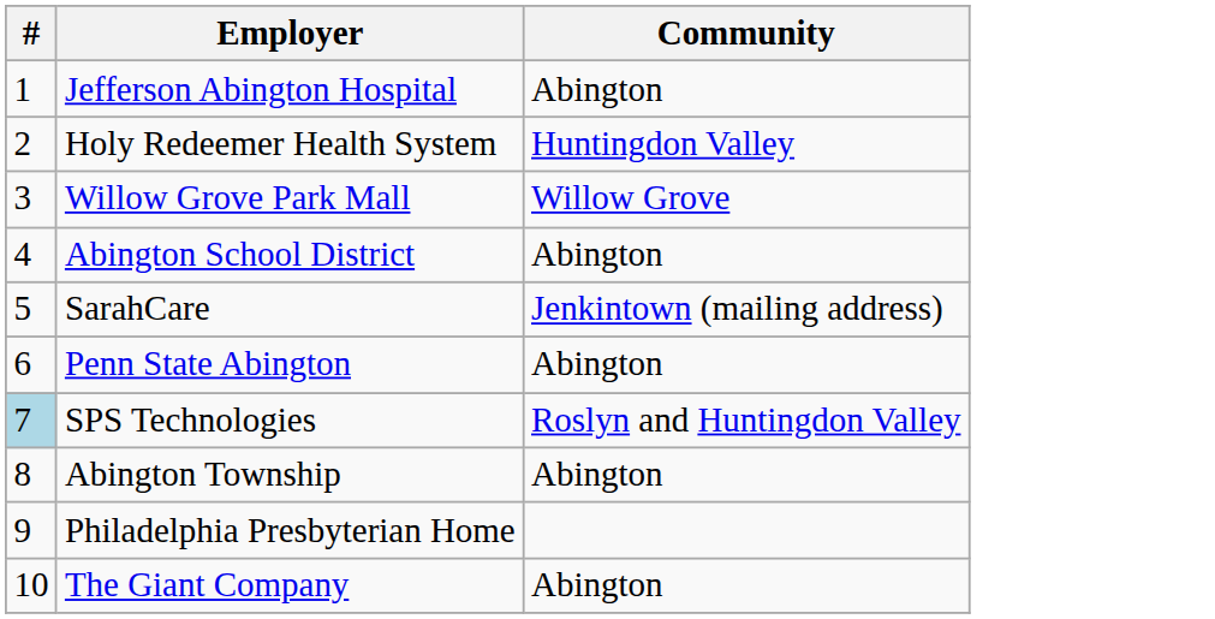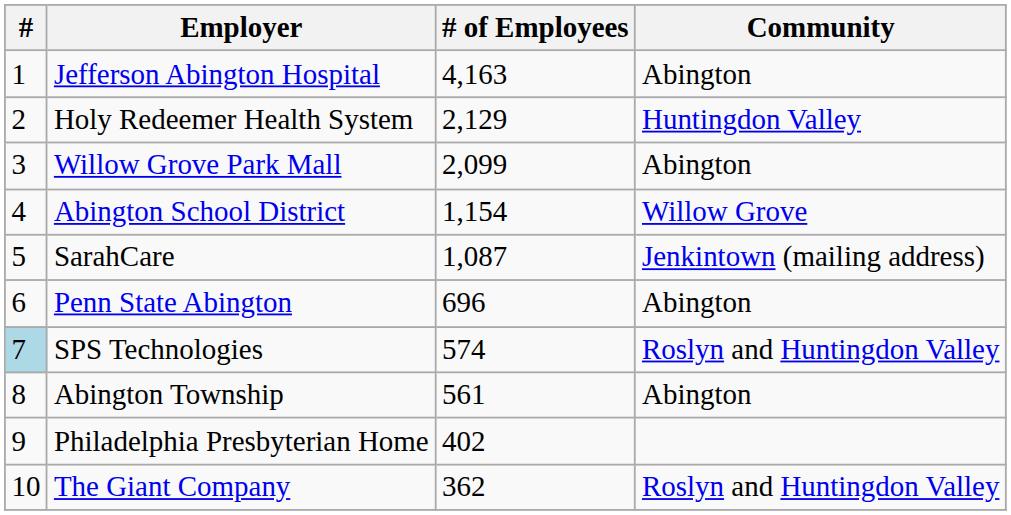 <table class="wikitable">
 <tr>
 <th>#</th>
 <th>Employer</th>
+<th># of Employees</th>
 <th>Community</th>
 </tr>
 <tr>
 <td>1</td>
 <td><a href='#'>Jefferson Abington Hospital</a></td>
+<td>4,163</td>
 <td>Abington</td>
 </tr>
 <tr>
 <td>2</td>
 <td>Holy Redeemer Health System</td>
+<td>2,129</td>
 <td><a href='#'>Huntingdon Valley</a></td>
 </tr>
 <tr>
 <td>3</td>
 <td><a href='#'>Willow Grove Park Mall</a></td>
-<td><a href='#'>Willow Grove</a></td>
+<td>2,099</td>
+<td>Abington</td>
 </tr>
 <tr>
 <td>4</td>
 <td><a href='#'>Abington School District</a></td>
-<td>Abington</td>
+<td>1,154</td>
+<td><a href='#'>Willow Grove</a></td>
 </tr>
 <tr>
 <td>5</td>
 <td>SarahCare</td>
+<td>1,087</td>
 <td><a href='#'>Jenkintown</a> (mailing address)</td>
 </tr>
 <tr>
 <td>6</td>
 <td><a href='#'>Penn State Abington</a></td>
+<td>696</td>
 <td>Abington</td>
 </tr>
 <tr>
 <td style="background: lightblue;">7</td>
 <td>SPS Technologies</td>
+<td>574</td>
 <td><a href='#'>Roslyn</a> and <a href='#'>Huntingdon Valley</a></td>
 </tr>
 <tr>
 <td>8</td>
 <td>Abington Township</td>
+<td>561</td>
 <td>Abington</td>
 </tr>
 <tr>
 <td>9</td>
 <td>Philadelphia Presbyterian Home</td>
+<td>402</td>
 <td></td>
 </tr>
 <tr>
 <td>10</td>
 <td><a href='#'>The Giant Company</a></td>
-<td>Abington</td>
+<td>362</td>
+<td><a href='#'>Roslyn</a> and <a href='#'>Huntingdon Valley</a></td>
 </tr>
 </table>
